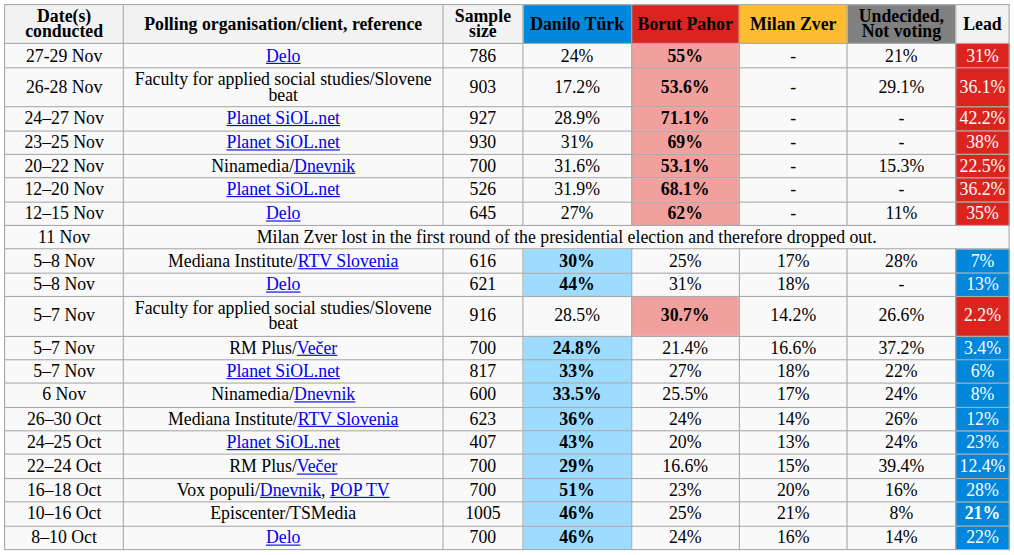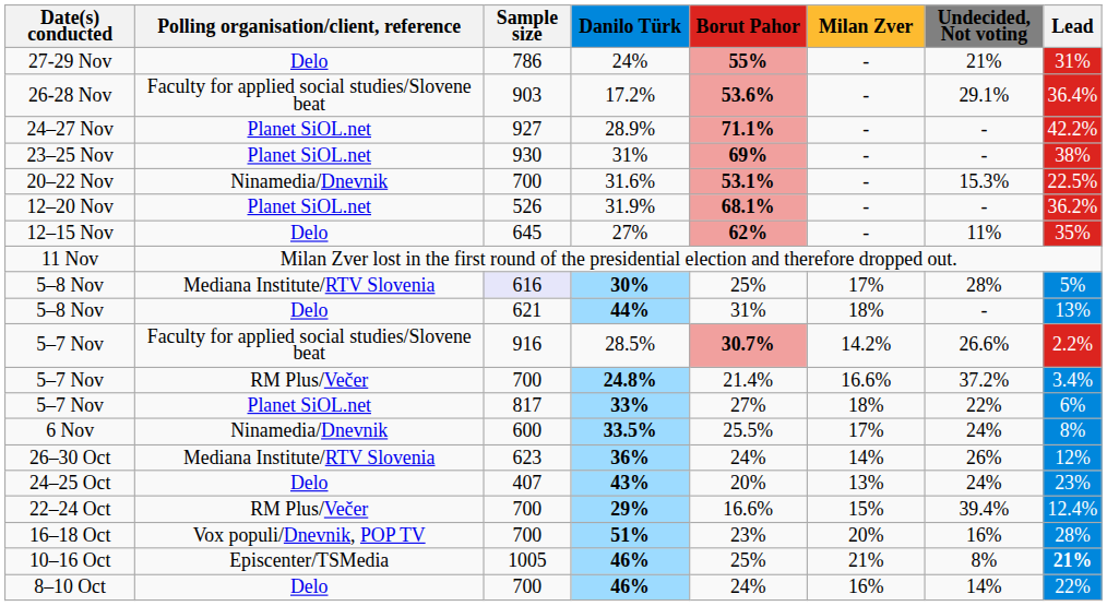 <table class="wikitable sortable" style="text-align:center;font-size:100%;line-height:14px">
 <tr>
 <th ! style="width:100px;">Date(s)<br>conducted</th>
 <th style="width:280px;">Polling organisation/client, reference</th>
 <th class="unsortable" style="width:65px;">Sample size</th>
 <th class="unsortable" style="background:#0087dc; width:90px;"><span>Danilo Türk</span></th>
 <th class="unsortable" style="background:#dc241f; width:90px;"><span>Borut Pahor</span></th>
 <th class="unsortable" style="background:#fdbb30; width:90px;"><span>Milan Zver</span></th>
 <th class="unsortable" style="background:gray; width:90px;"><span>Undecided, Not voting</span></th>
 <th class="unsortable" style="width:40px;">Lead</th>
 </tr>
 <tr>
 <td>27-29 Nov</td>
 <td><a href='#'>Delo</a></td>
 <td>786</td>
 <td>24%</td>
 <td style="background:#F1A09E"><strong>55%</strong></td>
 <td>-</td>
 <td>21%</td>
 <td style="background:#DC241F; color:white;">31%</td>
 </tr>
 <tr>
 <td>26-28 Nov</td>
 <td>Faculty for applied social studies/Slovene beat</td>
 <td>903</td>
 <td>17.2%</td>
 <td style="background:#F1A09E"><strong>53.6%</strong></td>
 <td>-</td>
 <td>29.1%</td>
-<td style="background:#DC241F; color:white;">36.1%</td>
+<td style="background:#DC241F; color:white;">36.4%</td>
 </tr>
 <tr>
 <td>24–27 Nov</td>
 <td><a href='#'>Planet SiOL.net</a></td>
 <td>927</td>
 <td>28.9%</td>
 <td style="background:#F1A09E"><strong>71.1%</strong></td>
 <td>-</td>
 <td>-</td>
 <td style="background:#DC241F; color:white;">42.2%</td>
 </tr>
 <tr>
 <td>23–25 Nov</td>
 <td><a href='#'>Planet SiOL.net</a></td>
 <td>930</td>
 <td>31%</td>
 <td style="background:#F1A09E"><strong>69%</strong></td>
 <td>-</td>
 <td>-</td>
 <td style="background:#DC241F; color:white;">38%</td>
 </tr>
 <tr>
 <td>20–22 Nov</td>
 <td>Ninamedia/<a href='#'>Dnevnik</a></td>
 <td>700</td>
 <td>31.6%</td>
 <td style="background:#F1A09E"><strong>53.1%</strong></td>
 <td>-</td>
 <td>15.3%</td>
 <td style="background:#DC241F; color:white;">22.5%</td>
 </tr>
 <tr>
 <td>12–20 Nov</td>
 <td><a href='#'>Planet SiOL.net</a></td>
 <td>526</td>
 <td>31.9%</td>
 <td style="background:#F1A09E"><strong>68.1%</strong></td>
 <td>-</td>
 <td>-</td>
 <td style="background:#DC241F; color:white;">36.2%</td>
 </tr>
 <tr>
 <td>12–15 Nov</td>
 <td><a href='#'>Delo</a></td>
 <td>645</td>
 <td>27%</td>
 <td style="background:#F1A09E"><strong>62%</strong></td>
 <td>-</td>
 <td>11%</td>
 <td style="background:#DC241F; color:white;">35%</td>
 </tr>
 <tr>
 <td>11 Nov</td>
 <td colspan="8">Milan Zver lost in the first round of the presidential election and therefore dropped out.</td>
 </tr>
 <tr>
 <td>5–8 Nov</td>
 <td>Mediana Institute/<a href='#'>RTV Slovenia</a></td>
-<td>616</td>
+<td style="background: lavender;">616</td>
 <td style="background:#9DDBFF"><strong>30%</strong></td>
 <td>25%</td>
 <td>17%</td>
 <td>28%</td>
-<td style="background:#0087DC; color:white;">7%</td>
+<td style="background:#0087DC; color:white;">5%</td>
 </tr>
 <tr>
 <td>5–8 Nov</td>
 <td><a href='#'>Delo</a></td>
 <td>621</td>
 <td style="background:#9DDBFF"><strong>44%</strong></td>
 <td>31%</td>
 <td>18%</td>
 <td>-</td>
 <td style="background:#0087DC; color:white;">13%</td>
 </tr>
 <tr>
 <td>5–7 Nov</td>
 <td>Faculty for applied social studies/Slovene beat</td>
 <td>916</td>
 <td>28.5%</td>
 <td style="background:#F1A09E"><strong>30.7%</strong></td>
 <td>14.2%</td>
 <td>26.6%</td>
 <td style="background:#DC241F; color:white;">2.2%</td>
 </tr>
 <tr>
 <td>5–7 Nov</td>
 <td>RM Plus/<a href='#'>Večer</a></td>
 <td>700</td>
 <td style="background:#9DDBFF"><strong>24.8%</strong></td>
 <td>21.4%</td>
 <td>16.6%</td>
 <td>37.2%</td>
 <td style="background:#0087DC; color:white;">3.4%</td>
 </tr>
 <tr>
 <td>5–7 Nov</td>
 <td><a href='#'>Planet SiOL.net</a></td>
 <td>817</td>
 <td style="background:#9DDBFF"><strong>33%</strong></td>
 <td>27%</td>
 <td>18%</td>
 <td>22%</td>
 <td style="background:#0087DC; color:white;">6%</td>
 </tr>
 <tr>
 <td>6 Nov</td>
 <td>Ninamedia/<a href='#'>Dnevnik</a></td>
 <td>600</td>
 <td style="background:#9DDBFF"><strong>33.5%</strong></td>
 <td>25.5%</td>
 <td>17%</td>
 <td>24%</td>
 <td style="background:#0087DC; color:white;">8%</td>
 </tr>
 <tr>
 <td>26–30 Oct</td>
 <td>Mediana Institute/<a href='#'>RTV Slovenia</a></td>
 <td>623</td>
 <td style="background:#9DDBFF"><strong>36%</strong></td>
 <td>24%</td>
 <td>14%</td>
 <td>26%</td>
 <td style="background:#0087DC; color:white;">12%</td>
 </tr>
 <tr>
 <td>24–25 Oct</td>
-<td><a href='#'>Planet SiOL.net</a></td>
+<td><a href='#'>Delo</a></td>
 <td>407</td>
 <td style="background:#9DDBFF"><strong>43%</strong></td>
 <td>20%</td>
 <td>13%</td>
 <td>24%</td>
 <td style="background:#0087DC; color:white;">23%</td>
 </tr>
 <tr>
 <td>22–24 Oct</td>
 <td>RM Plus/<a href='#'>Večer</a></td>
 <td>700</td>
 <td style="background:#9DDBFF"><strong>29%</strong></td>
 <td>16.6%</td>
 <td>15%</td>
 <td>39.4%</td>
 <td style="background:#0087DC; color:white;">12.4%</td>
 </tr>
 <tr>
 <td>16–18 Oct</td>
 <td>Vox populi/<a href='#'>Dnevnik</a>, <a href='#'>POP TV</a></td>
 <td>700</td>
 <td style="background:#9DDBFF"><strong>51%</strong></td>
 <td>23%</td>
 <td>20%</td>
 <td>16%</td>
 <td style="background:#0087DC; color:white;">28%</td>
 </tr>
 <tr>
 <td>10–16 Oct</td>
 <td>Episcenter/TSMedia</td>
 <td>1005</td>
 <td style="background:#9DDBFF"><strong>46%</strong></td>
 <td>25%</td>
 <td>21%</td>
 <td>8%</td>
 <td style="background:#0087DC; color:white;"><strong>21%</strong></td>
 </tr>
 <tr>
 <td>8–10 Oct</td>
 <td><a href='#'>Delo</a></td>
 <td>700</td>
 <td style="background:#9DDBFF"><strong>46%</strong></td>
 <td>24%</td>
 <td>16%</td>
 <td>14%</td>
 <td style="background:#0087DC; color:white;">22%</td>
 </tr>
 </table>
